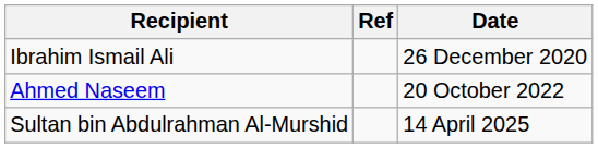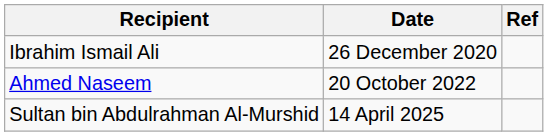 <table class="wikitable">
 <tr>
 <th><strong>Recipient</strong></th>
+<th>Date</th>
 <th>Ref</th>
-<th>Date</th>
 </tr>
 <tr>
 <td>Ibrahim Ismail Ali</td>
+<td>26 December 2020</td>
 <td></td>
-<td>26 December 2020</td>
 </tr>
 <tr>
 <td><a href='#'>Ahmed Naseem</a></td>
+<td>20 October 2022</td>
 <td></td>
-<td>20 October 2022</td>
 </tr>
 <tr>
 <td>Sultan bin Abdulrahman Al-Murshid</td>
+<td>14 April 2025</td>
 <td></td>
-<td>14 April 2025</td>
 </tr>
 </table>
